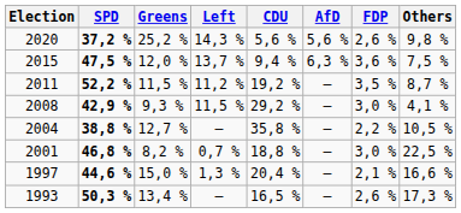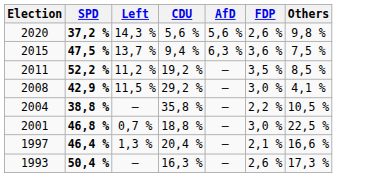 <table class="wikitable zebra" style="text-align:center">
 <tr class="hintergrundfarbe5">
 <th style="text-align:left">Election</th>
 <th><a href='#'>SPD</a></th>
-<th><a href='#'>Greens</a></th>
 <th><a href='#'>Left</a></th>
 <th><a href='#'>CDU</a></th>
 <th><a href='#'>AfD</a></th>
 <th><a href='#'>FDP</a></th>
 <th>Others</th>
 </tr>
 <tr>
 <td>2020</td>
 <td><strong>37,2 %</strong></td>
-<td>25,2 %</td>
 <td>14,3 %</td>
 <td>5,6 %</td>
 <td>5,6 %</td>
 <td>2,6 %</td>
 <td>9,8 %</td>
 </tr>
 <tr>
 <td>2015</td>
 <td><strong>47,5 %</strong></td>
-<td>12,0 %</td>
 <td>13,7 %</td>
 <td>9,4 %</td>
 <td>6,3 %</td>
 <td>3,6 %</td>
 <td>7,5 %</td>
 </tr>
 <tr>
 <td>2011</td>
 <td><strong>52,2 %</strong></td>
-<td>11,5 %</td>
 <td>11,2 %</td>
 <td>19,2 %</td>
 <td>–</td>
 <td>3,5 %</td>
-<td>8,7 %</td>
+<td>8,5 %</td>
 </tr>
 <tr>
 <td>2008</td>
 <td><strong>42,9 %</strong></td>
-<td>9,3 %</td>
 <td>11,5 %</td>
 <td>29,2 %</td>
 <td>–</td>
 <td>3,0 %</td>
 <td>4,1 %</td>
 </tr>
 <tr>
 <td>2004</td>
 <td><strong>38,8 %</strong></td>
-<td>12,7 %</td>
 <td>–</td>
 <td>35,8 %</td>
 <td>–</td>
 <td>2,2 %</td>
 <td>10,5 %</td>
 </tr>
 <tr>
 <td>2001</td>
 <td><strong>46,8 %</strong></td>
-<td>8,2 %</td>
 <td>0,7 %</td>
 <td>18,8 %</td>
 <td>–</td>
 <td>3,0 %</td>
 <td>22,5 %</td>
 </tr>
 <tr>
 <td>1997</td>
-<td><strong>44,6 %</strong></td>
-<td>15,0 %</td>
+<td><strong>46,4 %</strong></td>
 <td>1,3 %</td>
 <td>20,4 %</td>
 <td>–</td>
 <td>2,1 %</td>
 <td>16,6 %</td>
 </tr>
 <tr>
 <td>1993</td>
-<td><strong>50,3 %</strong></td>
-<td>13,4 %</td>
+<td><strong>50,4 %</strong></td>
 <td>–</td>
-<td>16,5 %</td>
+<td>16,3 %</td>
 <td>–</td>
 <td>2,6 %</td>
 <td>17,3 %</td>
 </tr>
 </table>
